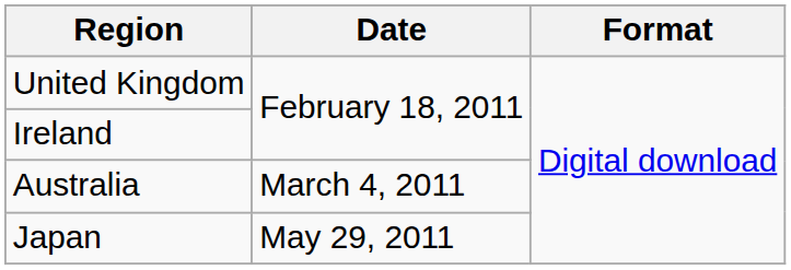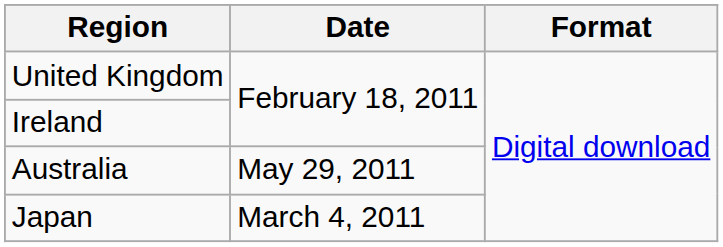 <table class="wikitable" border="1">
 <tr>
 <th scope="col">Region</th>
 <th scope="col">Date</th>
 <th scope="col">Format</th>
 </tr>
 <tr>
 <td>United Kingdom</td>
 <td rowspan="2">February 18, 2011</td>
 <td rowspan="4"><a href='#'>Digital download</a></td>
 </tr>
 <tr>
 <td>Ireland</td>
 </tr>
 <tr>
 <td>Australia</td>
-<td>March 4, 2011</td>
+<td>May 29, 2011</td>
 </tr>
 <tr>
 <td>Japan</td>
-<td>May 29, 2011</td>
+<td>March 4, 2011</td>
 </tr>
 </table>
